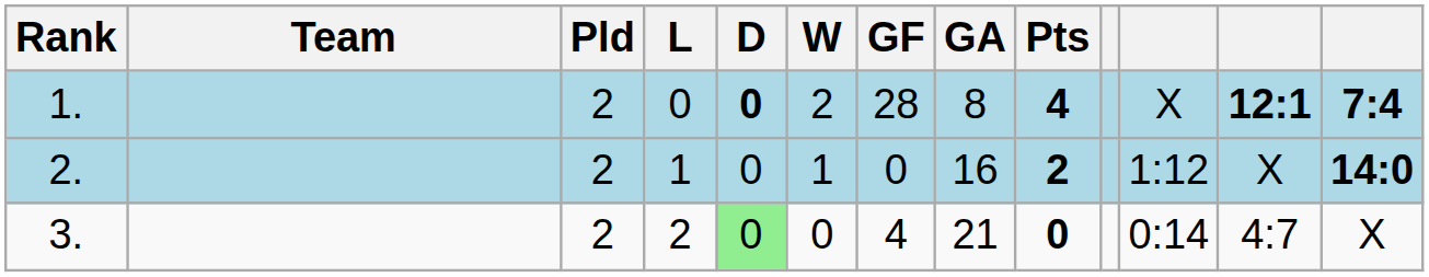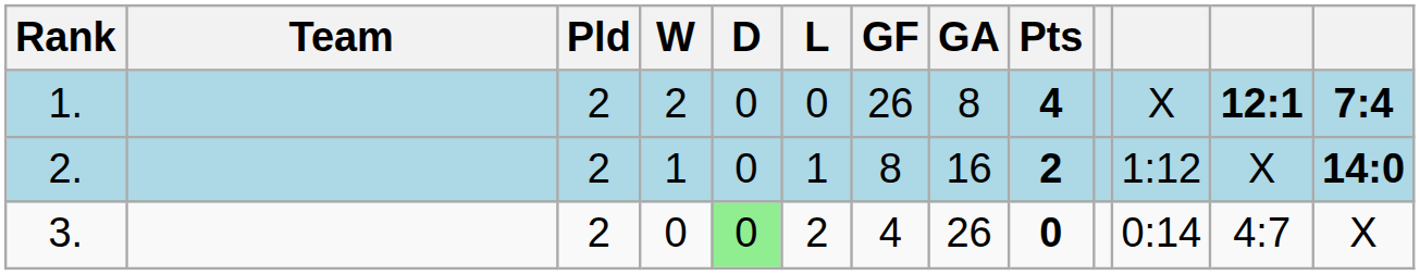 <table class="wikitable">
 <tr>
 <th bgcolor="#efefef">Rank</th>
 <th bgcolor="#efefef" width="160">Team</th>
 <th bgcolor="#efefef" width="20">Pld</th>
+<th bgcolor="#efefef" width="20">W</th>
+<th bgcolor="#efefef" width="20">D</th>
 <th bgcolor="#efefef" width="20">L</th>
-<th bgcolor="#efefef" width="20">D</th>
-<th bgcolor="#efefef" width="20">W</th>
 <th bgcolor="#efefef" width="20">GF</th>
 <th bgcolor="#efefef" width="20">GA</th>
 <th bgcolor="#efefef" width="20">Pts</th>
 <th bgcolor="#efefef"></th>
 <th bgcolor="#efefef" width="25"></th>
 <th bgcolor="#efefef" width="25"></th>
 <th bgcolor="#efefef" width="25"></th>
 </tr>
 <tr align=center bgcolor=lightblue>
 <td>1.</td>
 <td align=left></td>
 <td>2</td>
+<td>2</td>
 <td>0</td>
-<td><strong>0</strong></td>
-<td>2</td>
-<td>28</td>
+<td>0</td>
+<td>26</td>
 <td>8</td>
 <td><strong>4</strong></td>
 <td></td>
 <td>X</td>
 <td><strong>12:1</strong></td>
 <td><strong>7:4</strong></td>
 </tr>
 <tr align=center bgcolor=lightblue>
 <td>2.</td>
 <td align=left></td>
 <td>2</td>
 <td>1</td>
 <td>0</td>
 <td>1</td>
-<td>0</td>
+<td>8</td>
 <td>16</td>
 <td><strong>2</strong></td>
 <td></td>
 <td>1:12</td>
 <td>X</td>
 <td><strong>14:0</strong></td>
 </tr>
 <tr align=center>
 <td>3.</td>
 <td align=left></td>
 <td>2</td>
+<td>0</td>
+<td style="background: lightgreen;">0</td>
 <td>2</td>
-<td style="background: lightgreen;">0</td>
-<td>0</td>
 <td>4</td>
-<td>21</td>
+<td>26</td>
 <td><strong>0</strong></td>
 <td></td>
 <td>0:14</td>
 <td>4:7</td>
 <td>X</td>
 </tr>
 </table>
